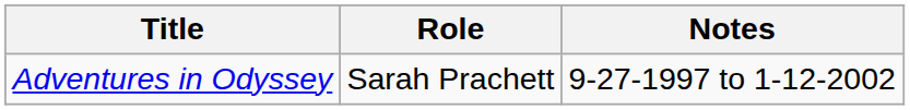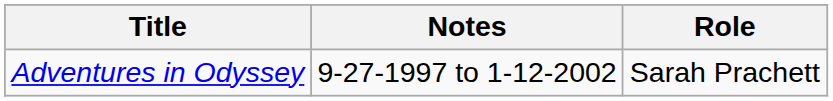 <table class="wikitable sortable">
 <tr>
 <th>Title</th>
+<th class="unsortable">Notes</th>
 <th>Role</th>
-<th class="unsortable">Notes</th>
 </tr>
 <tr>
 <td><em><a href='#'>Adventures in Odyssey</a></em></td>
+<td>9-27-1997 to 1-12-2002</td>
 <td>Sarah Prachett</td>
-<td>9-27-1997 to 1-12-2002</td>
 </tr>
 </table>
